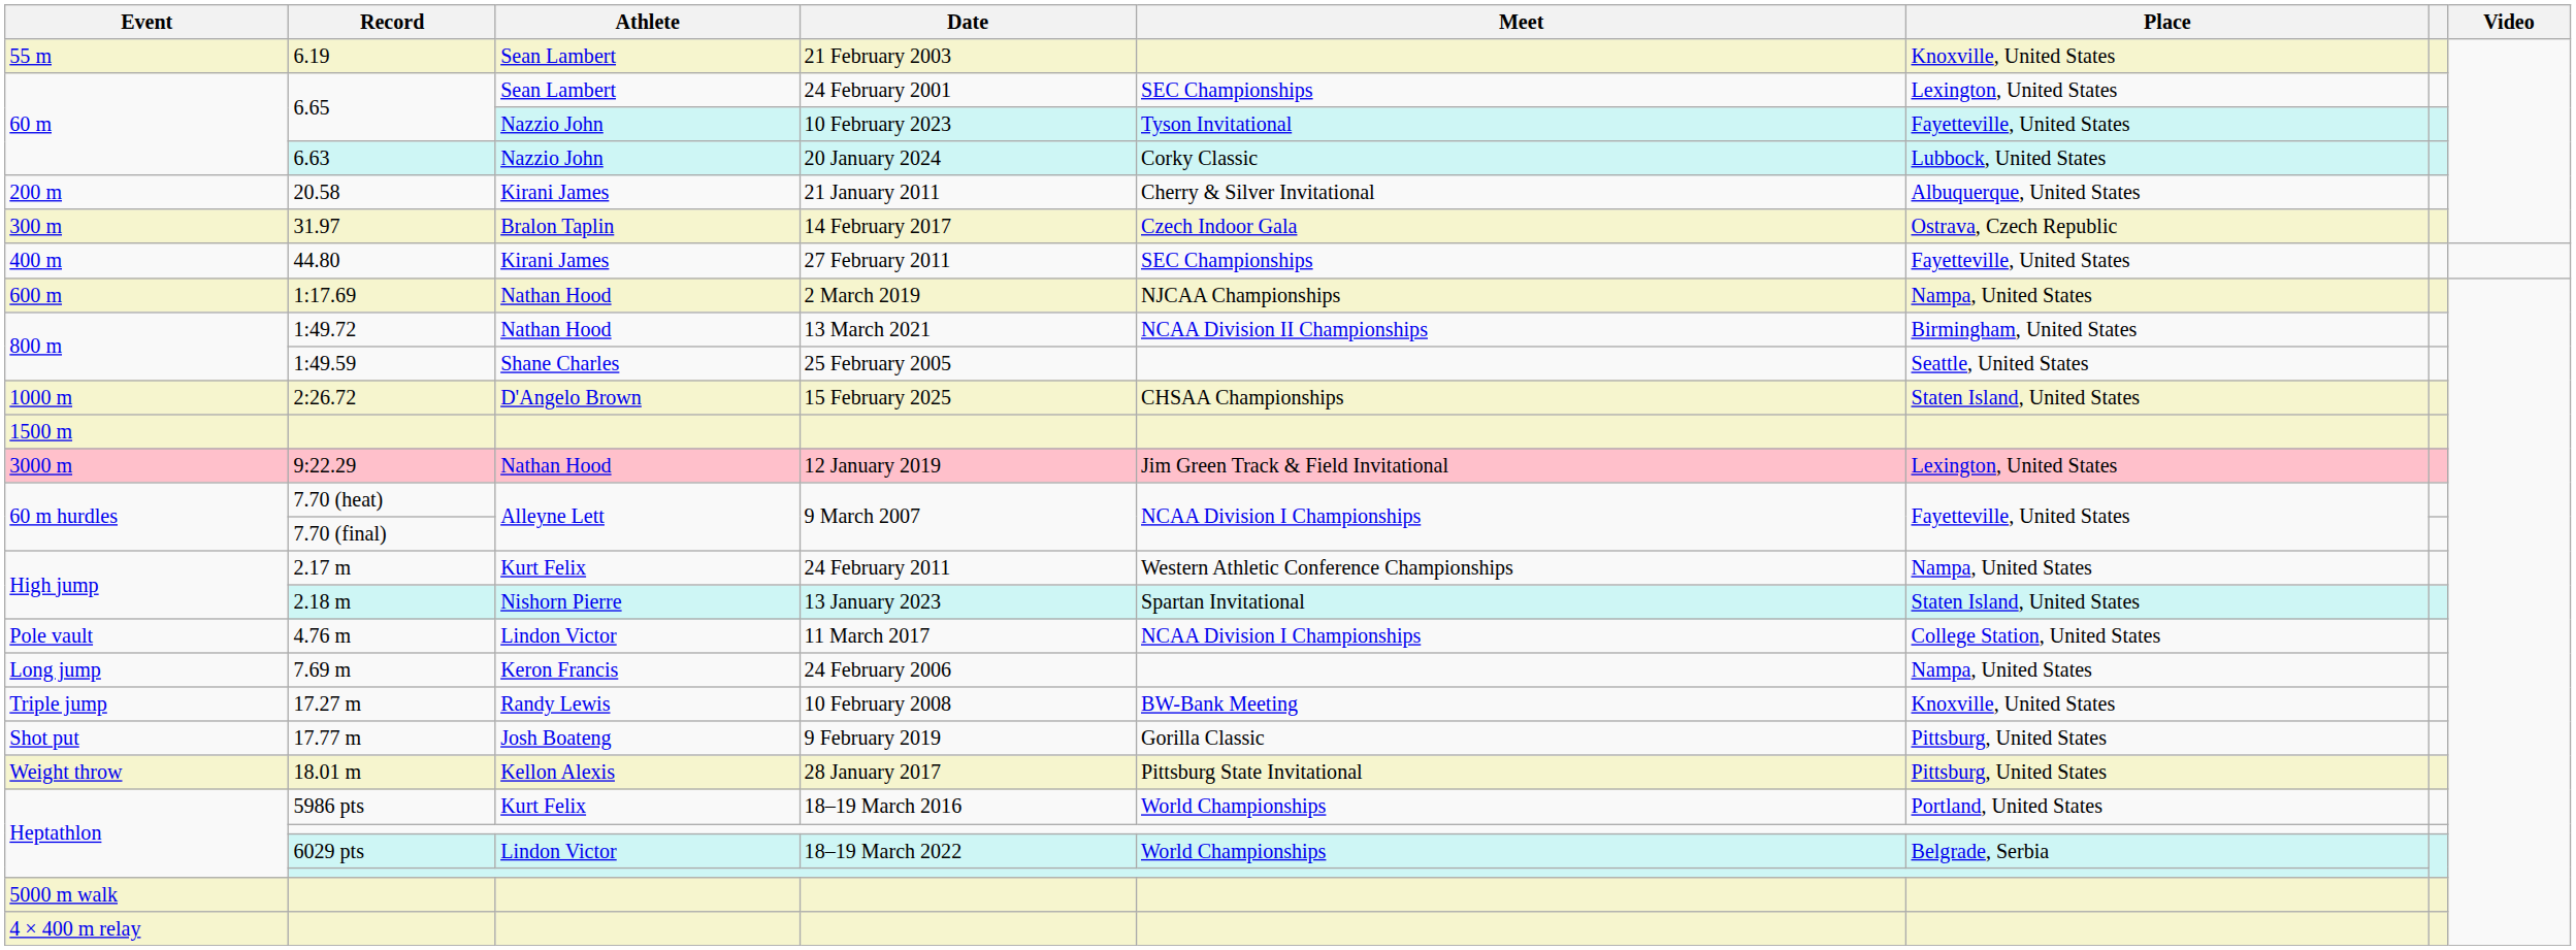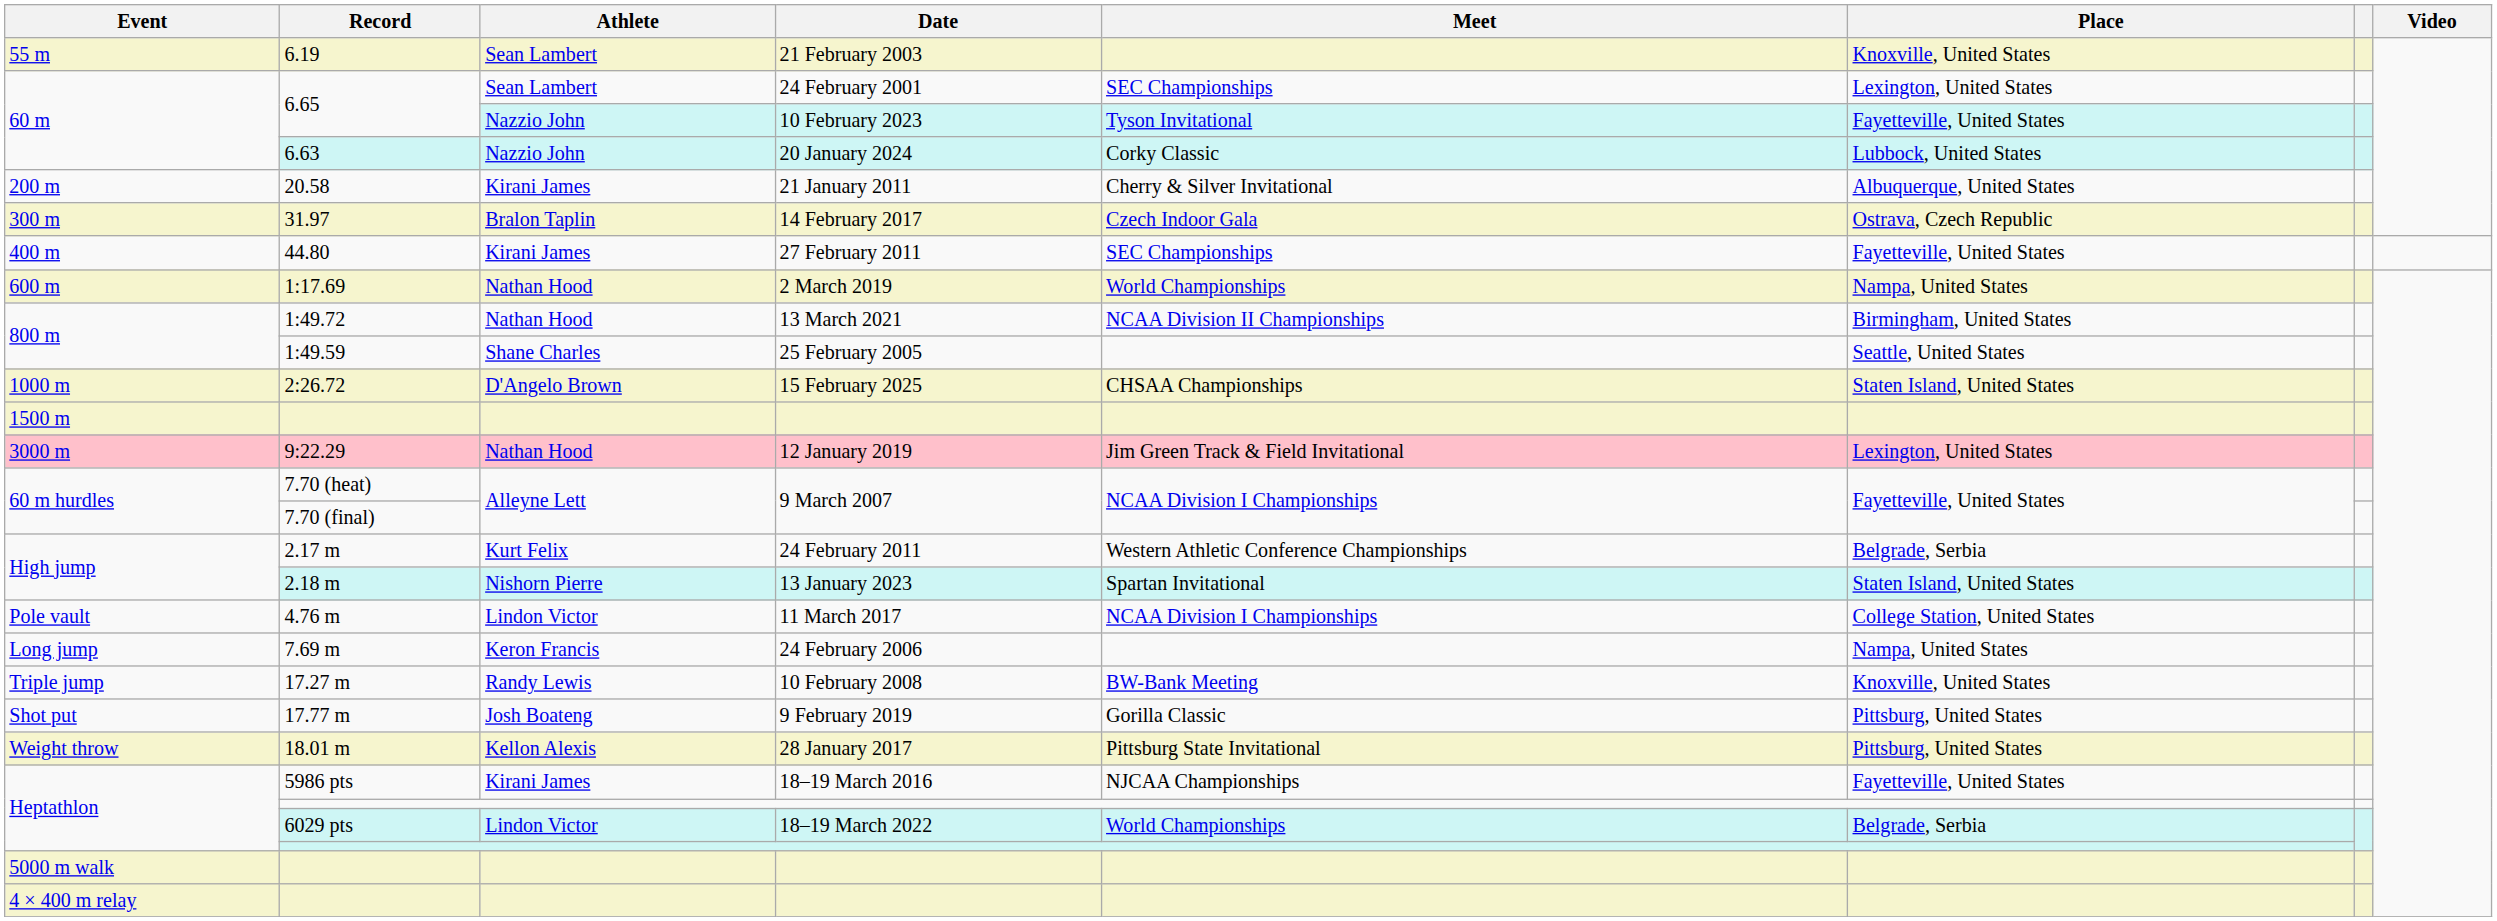 <table class="wikitable" style="font-size:95%; width: 95%;">
 <tr>
 <th>Event</th>
 <th>Record</th>
 <th>Athlete</th>
 <th>Date</th>
 <th>Meet</th>
 <th>Place</th>
 <th></th>
 <th>Video</th>
 </tr>
 <tr style="background:#f6F5CE;">
 <td><a href='#'>55 m</a></td>
 <td>6.19</td>
 <td><a href='#'>Sean Lambert</a></td>
 <td>21 February 2003</td>
 <td></td>
 <td><a href='#'>Knoxville</a>, United States</td>
 <td></td>
 </tr>
 <tr>
 <td rowspan=3><a href='#'>60 m</a></td>
 <td rowspan=2>6.65</td>
 <td><a href='#'>Sean Lambert</a></td>
 <td>24 February 2001</td>
 <td><a href='#'>SEC Championships</a></td>
 <td><a href='#'>Lexington</a>, United States</td>
 <td></td>
 </tr>
 <tr style="background:#cef6f5;">
 <td><a href='#'>Nazzio John</a></td>
 <td>10 February 2023</td>
 <td><a href='#'>Tyson Invitational</a></td>
 <td><a href='#'>Fayetteville</a>, United States</td>
 <td></td>
 </tr>
 <tr style="background:#cef6f5;">
 <td>6.63</td>
 <td><a href='#'>Nazzio John</a></td>
 <td>20 January 2024</td>
 <td>Corky Classic</td>
 <td><a href='#'>Lubbock</a>, United States</td>
 <td></td>
 </tr>
 <tr>
 <td><a href='#'>200 m</a></td>
 <td>20.58 </td>
 <td><a href='#'>Kirani James</a></td>
 <td>21 January 2011</td>
 <td>Cherry & Silver Invitational</td>
 <td><a href='#'>Albuquerque</a>, United States</td>
 <td></td>
 </tr>
 <tr style="background:#f6F5CE;">
 <td><a href='#'>300 m</a></td>
 <td>31.97</td>
 <td><a href='#'>Bralon Taplin</a></td>
 <td>14 February 2017</td>
 <td><a href='#'>Czech Indoor Gala</a></td>
 <td><a href='#'>Ostrava</a>, Czech Republic</td>
 <td></td>
 </tr>
 <tr>
 <td><a href='#'>400 m</a></td>
 <td>44.80 </td>
 <td><a href='#'>Kirani James</a></td>
 <td>27 February 2011</td>
 <td><a href='#'>SEC Championships</a></td>
 <td><a href='#'>Fayetteville</a>, United States</td>
 <td></td>
 <td></td>
 </tr>
 <tr style="background:#f6F5CE;">
 <td><a href='#'>600 m</a></td>
 <td>1:17.69 </td>
 <td><a href='#'>Nathan Hood</a></td>
 <td>2 March 2019</td>
-<td>NJCAA Championships</td>
+<td><a href='#'>World Championships</a></td>
 <td><a href='#'>Nampa</a>, United States</td>
 <td></td>
 </tr>
 <tr>
 <td rowspan=2><a href='#'>800 m</a></td>
 <td>1:49.72</td>
 <td><a href='#'>Nathan Hood</a></td>
 <td>13 March 2021</td>
 <td><a href='#'>NCAA Division II Championships</a></td>
 <td><a href='#'>Birmingham</a>, United States</td>
 <td></td>
 </tr>
 <tr>
 <td>1:49.59 </td>
 <td><a href='#'>Shane Charles</a></td>
 <td>25 February 2005</td>
 <td></td>
 <td><a href='#'>Seattle</a>, United States</td>
 <td></td>
 </tr>
 <tr style="background:#f6F5CE;">
 <td><a href='#'>1000 m</a></td>
 <td>2:26.72</td>
 <td><a href='#'>D'Angelo Brown</a></td>
 <td>15 February 2025</td>
 <td>CHSAA Championships</td>
 <td><a href='#'>Staten Island</a>, United States</td>
 <td></td>
 </tr>
 <tr style="background:#f6F5CE;">
 <td><a href='#'>1500 m</a></td>
 <td></td>
 <td></td>
 <td></td>
 <td></td>
 <td></td>
 <td></td>
 </tr>
 <tr style="background:pink">
 <td><a href='#'>3000 m</a></td>
 <td>9:22.29</td>
 <td><a href='#'>Nathan Hood</a></td>
 <td>12 January 2019</td>
 <td>Jim Green Track & Field Invitational</td>
 <td><a href='#'>Lexington</a>, United States</td>
 <td></td>
 </tr>
 <tr>
 <td rowspan=2><a href='#'>60 m hurdles</a></td>
 <td>7.70 (heat)</td>
 <td rowspan=2><a href='#'>Alleyne Lett</a></td>
 <td rowspan=2>9 March 2007</td>
 <td rowspan=2><a href='#'>NCAA Division I Championships</a></td>
 <td rowspan=2><a href='#'>Fayetteville</a>, United States</td>
 <td></td>
 </tr>
 <tr>
 <td>7.70 (final)</td>
 <td></td>
 </tr>
 <tr>
 <td rowspan=2><a href='#'>High jump</a></td>
 <td>2.17 m</td>
 <td><a href='#'>Kurt Felix</a></td>
 <td>24 February 2011</td>
 <td>Western Athletic Conference Championships</td>
-<td><a href='#'>Nampa</a>, United States</td>
+<td><a href='#'>Belgrade</a>, Serbia</td>
 <td></td>
 </tr>
 <tr bgcolor=#CEF6F5>
 <td>2.18 m</td>
 <td><a href='#'>Nishorn Pierre</a></td>
 <td>13 January 2023</td>
 <td>Spartan Invitational</td>
 <td><a href='#'>Staten Island</a>, United States</td>
 <td></td>
 </tr>
 <tr>
 <td><a href='#'>Pole vault</a></td>
 <td>4.76 m</td>
 <td><a href='#'>Lindon Victor</a></td>
 <td>11 March 2017</td>
 <td><a href='#'>NCAA Division I Championships</a></td>
 <td><a href='#'>College Station</a>, United States</td>
 <td></td>
 </tr>
 <tr>
 <td><a href='#'>Long jump</a></td>
 <td>7.69 m</td>
 <td><a href='#'>Keron Francis</a></td>
 <td>24 February 2006</td>
 <td></td>
 <td><a href='#'>Nampa</a>, United States</td>
 <td></td>
 </tr>
 <tr>
 <td><a href='#'>Triple jump</a></td>
 <td>17.27 m</td>
 <td><a href='#'>Randy Lewis</a></td>
 <td>10 February 2008</td>
 <td><a href='#'>BW-Bank Meeting</a></td>
 <td><a href='#'>Knoxville</a>, United States</td>
 <td></td>
 </tr>
 <tr>
 <td><a href='#'>Shot put</a></td>
 <td>17.77 m</td>
 <td><a href='#'>Josh Boateng</a></td>
 <td>9 February 2019</td>
 <td>Gorilla Classic</td>
 <td><a href='#'>Pittsburg</a>, United States</td>
 <td></td>
 </tr>
 <tr style="background:#f6F5CE;">
 <td><a href='#'>Weight throw</a></td>
 <td>18.01 m</td>
 <td><a href='#'>Kellon Alexis</a></td>
 <td>28 January 2017</td>
 <td>Pittsburg State Invitational</td>
 <td><a href='#'>Pittsburg</a>, United States</td>
 <td></td>
 </tr>
 <tr>
 <td rowspan=4><a href='#'>Heptathlon</a></td>
 <td>5986 pts</td>
-<td><a href='#'>Kurt Felix</a></td>
+<td><a href='#'>Kirani James</a></td>
 <td>18–19 March 2016</td>
-<td><a href='#'>World Championships</a></td>
-<td><a href='#'>Portland</a>, United States</td>
+<td>NJCAA Championships</td>
+<td><a href='#'>Fayetteville</a>, United States</td>
 <td></td>
 </tr>
 <tr>
 <td colspan=5></td>
 <td></td>
 </tr>
 <tr bgcolor=#CEF6F5>
 <td>6029 pts</td>
 <td><a href='#'>Lindon Victor</a></td>
 <td>18–19 March 2022</td>
 <td><a href='#'>World Championships</a></td>
 <td><a href='#'>Belgrade</a>, Serbia</td>
 <td rowspan=2></td>
 </tr>
 <tr bgcolor=#CEF6F5>
 <td colspan=5></td>
 </tr>
 <tr style="background:#f6F5CE;">
 <td><a href='#'>5000 m walk</a></td>
 <td></td>
 <td></td>
 <td></td>
 <td></td>
 <td></td>
 <td></td>
 </tr>
 <tr style="background:#f6F5CE;">
 <td><a href='#'>4 × 400 m relay</a></td>
 <td></td>
 <td></td>
 <td></td>
 <td></td>
 <td></td>
 <td></td>
 </tr>
 </table>
